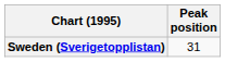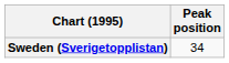 <table class="wikitable plainrowheaders" style="text-align:center">
 <tr>
 <th scope="col">Chart (1995)</th>
 <th scope="col">Peak<br>position</th>
 </tr>
 <tr>
 <th scope="row">Sweden (<a href='#'>Sverigetopplistan</a>)</th>
-<td align="center">31</td>
+<td align="center">34</td>
 </tr>
 </table>
